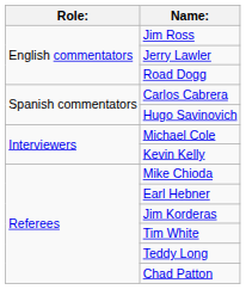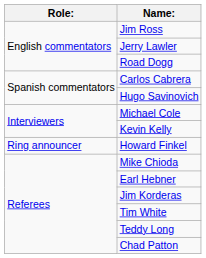 <table class=wikitable style="font-size:90%; margin: 0.5em 0 0.5em 1em; float: right; clear: right;">
 <tr>
 <th>Role:</th>
 <th>Name:</th>
 </tr>
 <tr>
 <td rowspan="3">English <a href='#'>commentators</a></td>
 <td><a href='#'>Jim Ross</a></td>
 </tr>
 <tr>
 <td><a href='#'>Jerry Lawler</a></td>
 </tr>
 <tr>
 <td><a href='#'>Road Dogg</a> </td>
 </tr>
 <tr>
 <td rowspan="2">Spanish commentators</td>
 <td><a href='#'>Carlos Cabrera</a></td>
 </tr>
 <tr>
 <td><a href='#'>Hugo Savinovich</a></td>
 </tr>
 <tr>
 <td rowspan=2><a href='#'>Interviewers</a></td>
 <td><a href='#'>Michael Cole</a></td>
 </tr>
 <tr>
 <td><a href='#'>Kevin Kelly</a></td>
 </tr>
 <tr>
+<td><a href='#'>Ring announcer</a></td>
+<td><a href='#'>Howard Finkel</a></td>
+</tr>
+<tr>
 <td rowspan="6"><a href='#'>Referees</a></td>
 <td><a href='#'>Mike Chioda</a></td>
 </tr>
 <tr>
 <td><a href='#'>Earl Hebner</a></td>
 </tr>
 <tr>
 <td><a href='#'>Jim Korderas</a></td>
 </tr>
 <tr>
 <td><a href='#'>Tim White</a></td>
 </tr>
 <tr>
 <td><a href='#'>Teddy Long</a></td>
 </tr>
 <tr>
 <td><a href='#'>Chad Patton</a></td>
 </tr>
 </table>
